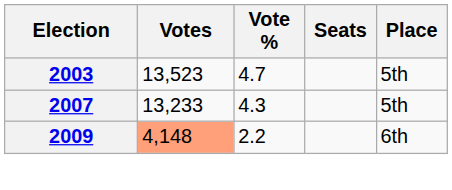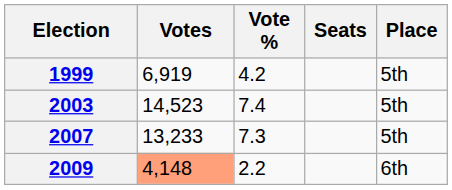 <table class="wikitable">
 <tr>
 <th width="100px">Election</th>
 <th width="70px">Votes</th>
 <th width="50px">Vote %</th>
 <th width="50px">Seats</th>
 <th width="50px">Place</th>
 </tr>
 <tr>
+<th><a href='#'>1999</a></th>
+<td>6,919 </td>
+<td>4.2 </td>
+<td></td>
+<td>5th </td>
+</tr>
+<tr>
 <th><a href='#'>2003</a></th>
-<td>13,523 </td>
-<td>4.7 </td>
+<td>14,523 </td>
+<td>7.4 </td>
 <td></td>
 <td>5th </td>
 </tr>
 <tr>
 <th><a href='#'>2007</a></th>
 <td>13,233 </td>
-<td>4.3 </td>
+<td>7.3 </td>
 <td></td>
 <td>5th </td>
 </tr>
 <tr>
 <th><a href='#'>2009</a></th>
 <td style="background: lightsalmon;">4,148 </td>
 <td>2.2 </td>
 <td></td>
 <td>6th </td>
 </tr>
 </table>
